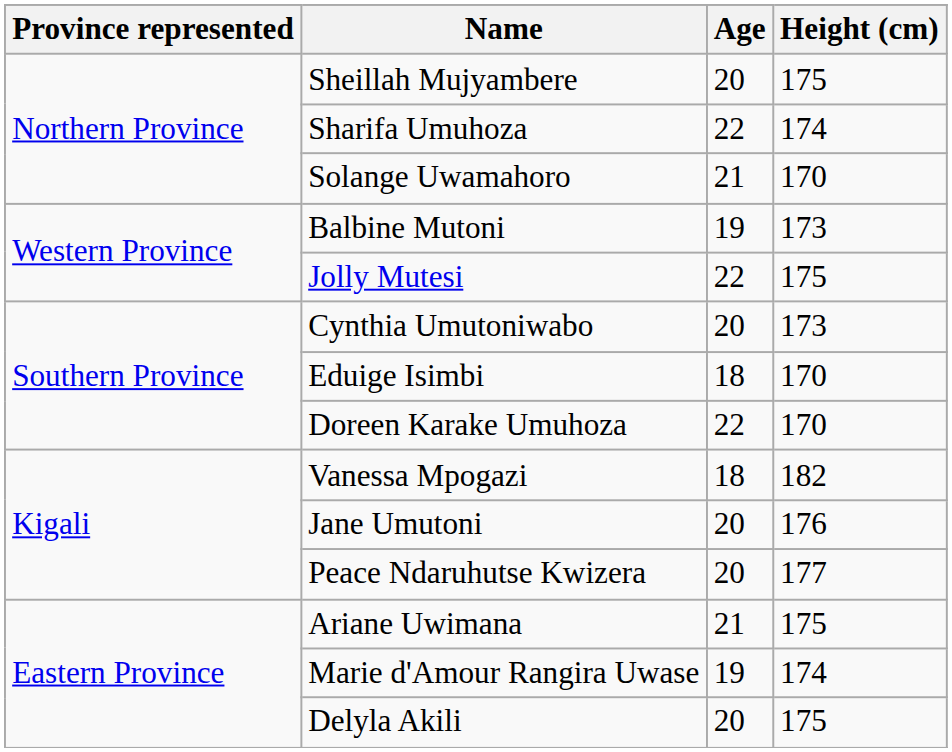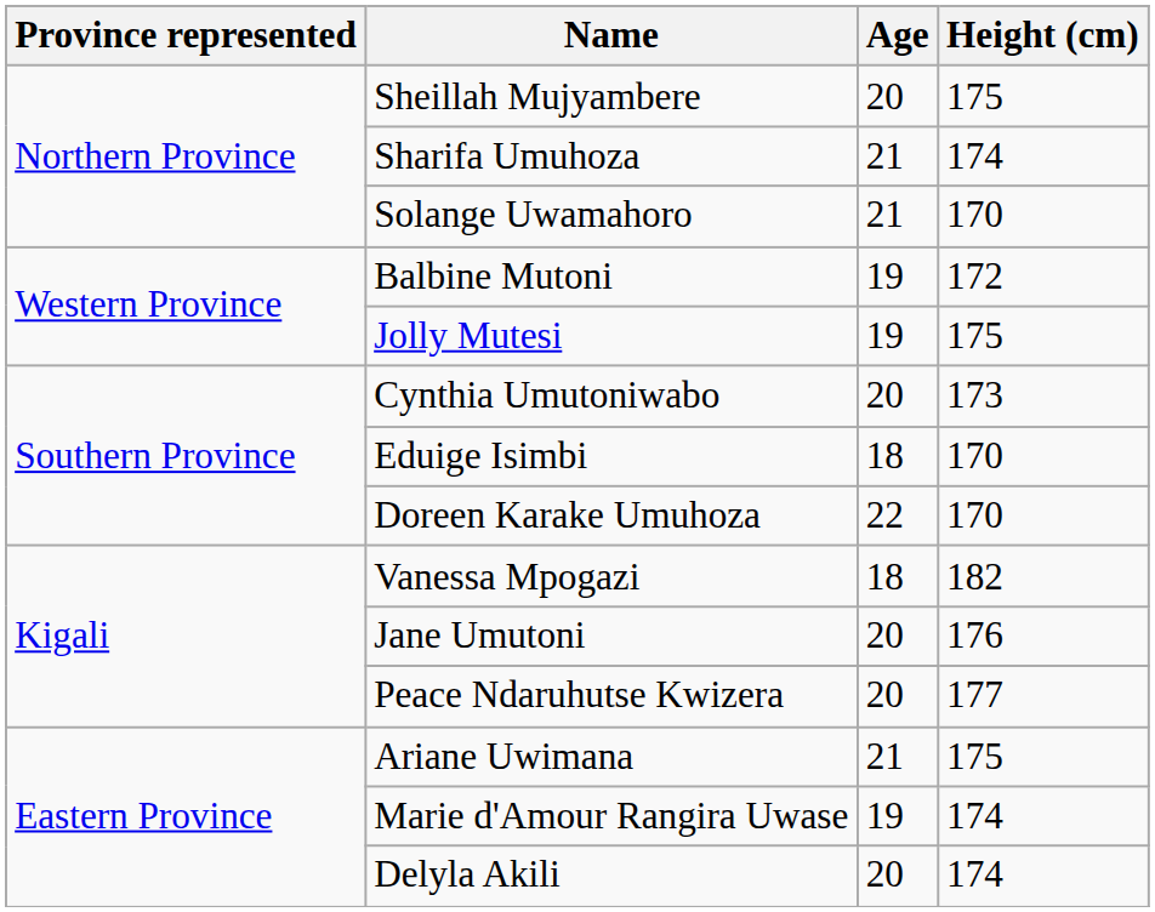 <table class="wikitable">
 <tr>
 <th scope=col>Province represented</th>
 <th scope=col>Name</th>
 <th scope=col>Age</th>
 <th scope=col>Height (cm)</th>
 </tr>
 <tr>
 <td rowspan="3"><a href='#'>Northern Province</a></td>
 <td>Sheillah Mujyambere</td>
 <td>20</td>
 <td>175</td>
 </tr>
 <tr>
 <td>Sharifa Umuhoza</td>
-<td>22</td>
+<td>21</td>
 <td>174</td>
 </tr>
 <tr>
 <td>Solange Uwamahoro</td>
 <td>21</td>
 <td>170</td>
 </tr>
 <tr>
 <td rowspan="2"><a href='#'>Western Province</a></td>
 <td>Balbine Mutoni</td>
 <td>19</td>
-<td>173</td>
+<td>172</td>
 </tr>
 <tr>
 <td><a href='#'>Jolly Mutesi</a></td>
-<td>22</td>
+<td>19</td>
 <td>175</td>
 </tr>
 <tr>
 <td rowspan="3"><a href='#'>Southern Province</a></td>
 <td>Cynthia Umutoniwabo</td>
 <td>20</td>
 <td>173</td>
 </tr>
 <tr>
 <td>Eduige Isimbi</td>
 <td>18</td>
 <td>170</td>
 </tr>
 <tr>
 <td>Doreen Karake Umuhoza</td>
 <td>22</td>
 <td>170</td>
 </tr>
 <tr>
 <td rowspan="3"><a href='#'>Kigali</a></td>
 <td>Vanessa Mpogazi</td>
 <td>18</td>
 <td>182</td>
 </tr>
 <tr>
 <td>Jane Umutoni</td>
 <td>20</td>
 <td>176</td>
 </tr>
 <tr>
 <td>Peace Ndaruhutse Kwizera</td>
 <td>20</td>
 <td>177</td>
 </tr>
 <tr>
 <td rowspan="3"><a href='#'>Eastern Province</a></td>
 <td>Ariane Uwimana</td>
 <td>21</td>
 <td>175</td>
 </tr>
 <tr>
 <td>Marie d'Amour Rangira Uwase</td>
 <td>19</td>
 <td>174</td>
 </tr>
 <tr>
 <td>Delyla Akili</td>
 <td>20</td>
-<td>175</td>
+<td>174</td>
 </tr>
 <tr>
 </tr>
 </table>
